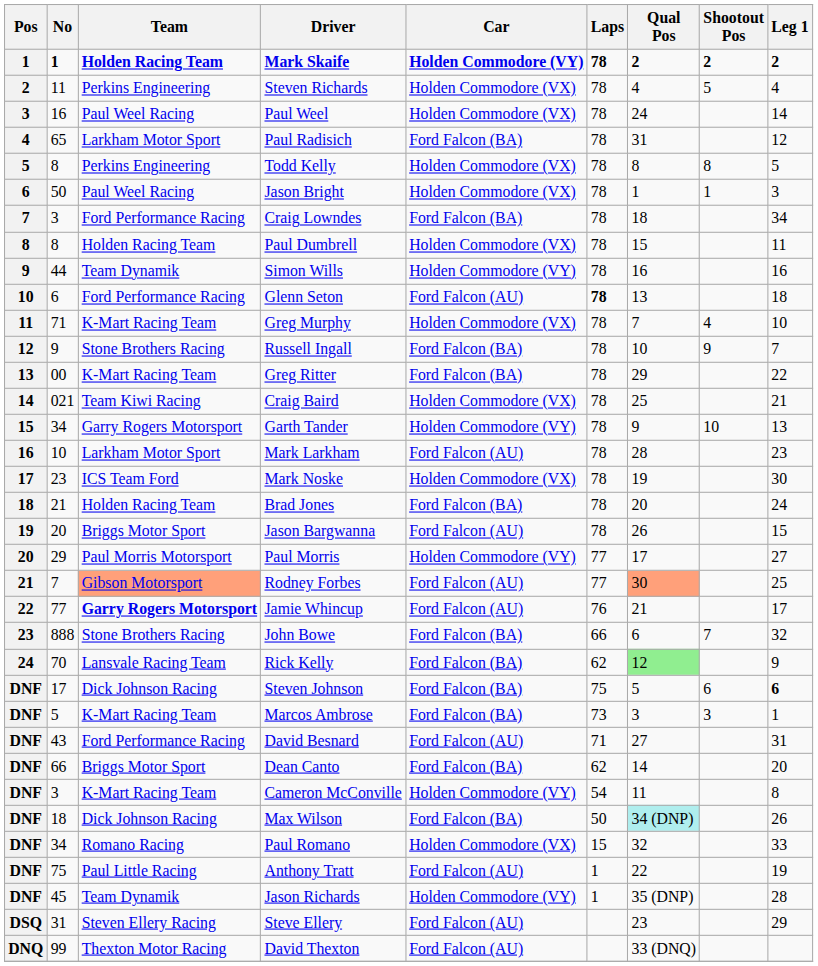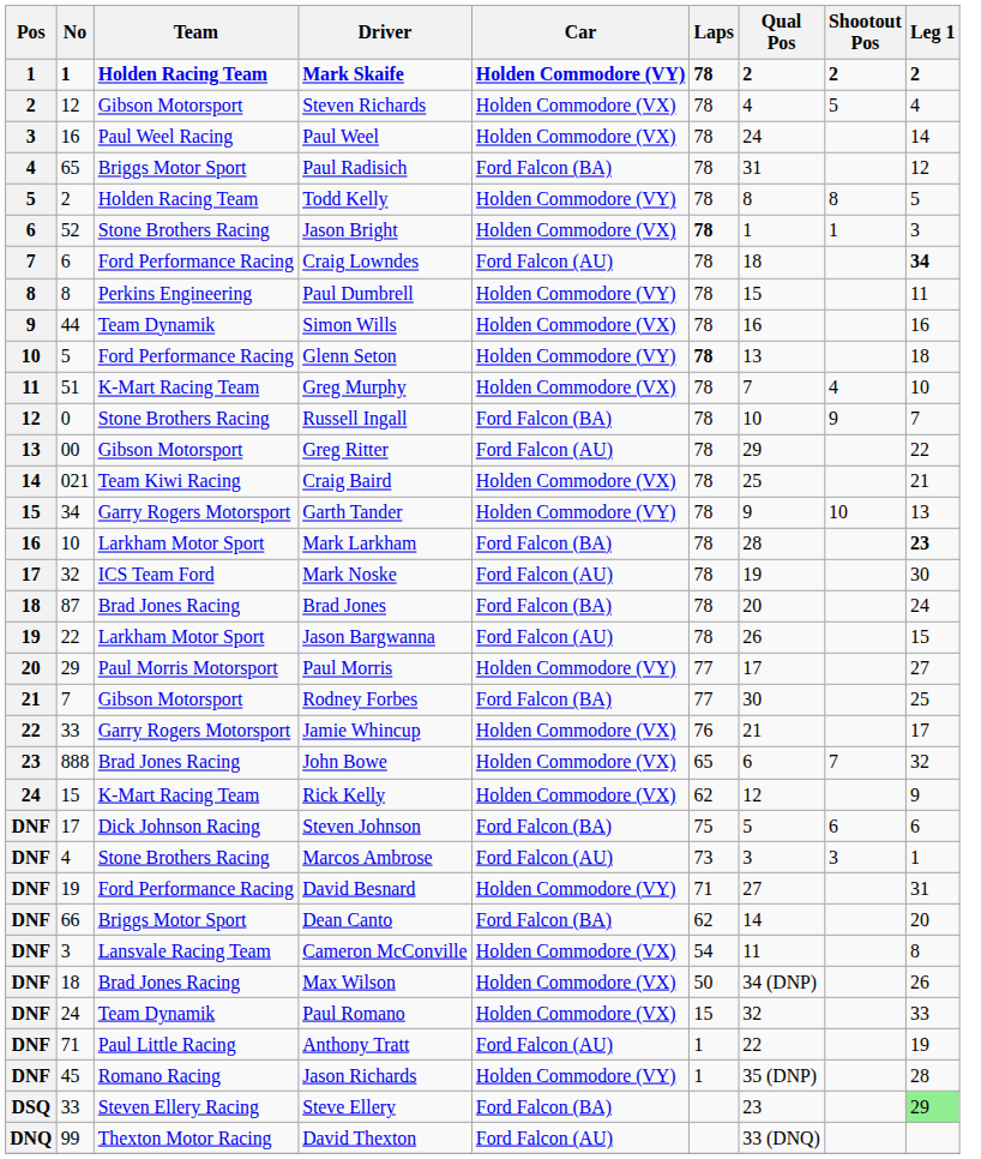 <table class="wikitable" style="font-size: 95%;">
 <tr>
 <th>Pos</th>
 <th>No</th>
 <th>Team</th>
 <th>Driver</th>
 <th>Car</th>
 <th>Laps</th>
 <th>Qual<br>Pos</th>
 <th>Shootout<br>Pos</th>
 <th>Leg 1</th>
 </tr>
 <tr style="font-weight:bold">
 <th>1</th>
 <td>1</td>
 <td><a href='#'>Holden Racing Team</a></td>
 <td> <a href='#'>Mark Skaife</a></td>
 <td><a href='#'>Holden Commodore (VY)</a></td>
 <td>78</td>
 <td>2</td>
 <td>2</td>
 <td>2</td>
 </tr>
 <tr>
 <th>2</th>
-<td>11</td>
-<td><a href='#'>Perkins Engineering</a></td>
+<td>12</td>
+<td><a href='#'>Gibson Motorsport</a></td>
 <td> <a href='#'>Steven Richards</a></td>
 <td><a href='#'>Holden Commodore (VX)</a></td>
 <td>78</td>
 <td>4</td>
 <td>5</td>
 <td>4</td>
 </tr>
 <tr>
 <th>3</th>
 <td>16</td>
 <td><a href='#'>Paul Weel Racing</a></td>
 <td> <a href='#'>Paul Weel</a></td>
 <td><a href='#'>Holden Commodore (VX)</a></td>
 <td>78</td>
 <td>24</td>
 <td></td>
 <td>14</td>
 </tr>
 <tr>
 <th>4</th>
 <td>65</td>
-<td><a href='#'>Larkham Motor Sport</a></td>
+<td><a href='#'>Briggs Motor Sport</a></td>
 <td> <a href='#'>Paul Radisich</a></td>
 <td><a href='#'>Ford Falcon (BA)</a></td>
 <td>78</td>
 <td>31</td>
 <td></td>
 <td>12</td>
 </tr>
 <tr>
 <th>5</th>
-<td>8</td>
-<td><a href='#'>Perkins Engineering</a></td>
+<td>2</td>
+<td><a href='#'>Holden Racing Team</a></td>
 <td> <a href='#'>Todd Kelly</a></td>
-<td><a href='#'>Holden Commodore (VX)</a></td>
+<td><a href='#'>Holden Commodore (VY)</a></td>
 <td>78</td>
 <td>8</td>
 <td>8</td>
 <td>5</td>
 </tr>
 <tr>
 <th>6</th>
-<td>50</td>
-<td><a href='#'>Paul Weel Racing</a></td>
+<td>52</td>
+<td><a href='#'>Stone Brothers Racing</a></td>
 <td> <a href='#'>Jason Bright</a></td>
 <td><a href='#'>Holden Commodore (VX)</a></td>
-<td>78</td>
+<td><strong>78</strong></td>
 <td>1</td>
 <td>1</td>
 <td>3</td>
 </tr>
 <tr>
 <th>7</th>
-<td>3</td>
+<td>6</td>
 <td><a href='#'>Ford Performance Racing</a></td>
 <td> <a href='#'>Craig Lowndes</a></td>
-<td><a href='#'>Ford Falcon (BA)</a></td>
+<td><a href='#'>Ford Falcon (AU)</a></td>
 <td>78</td>
 <td>18</td>
 <td></td>
-<td>34</td>
+<td><strong>34</strong></td>
 </tr>
 <tr>
 <th>8</th>
 <td>8</td>
-<td><a href='#'>Holden Racing Team</a></td>
+<td><a href='#'>Perkins Engineering</a></td>
 <td> <a href='#'>Paul Dumbrell</a></td>
-<td><a href='#'>Holden Commodore (VX)</a></td>
+<td><a href='#'>Holden Commodore (VY)</a></td>
 <td>78</td>
 <td>15</td>
 <td></td>
 <td>11</td>
 </tr>
 <tr>
 <th>9</th>
 <td>44</td>
 <td><a href='#'>Team Dynamik</a></td>
 <td> <a href='#'>Simon Wills</a></td>
-<td><a href='#'>Holden Commodore (VY)</a></td>
+<td><a href='#'>Holden Commodore (VX)</a></td>
 <td>78</td>
 <td>16</td>
 <td></td>
 <td>16</td>
 </tr>
 <tr>
 <th>10</th>
-<td>6</td>
+<td>5</td>
 <td><a href='#'>Ford Performance Racing</a></td>
 <td> <a href='#'>Glenn Seton</a></td>
-<td><a href='#'>Ford Falcon (AU)</a></td>
+<td><a href='#'>Holden Commodore (VY)</a></td>
 <td><strong>78</strong></td>
 <td>13</td>
 <td></td>
 <td>18</td>
 </tr>
 <tr>
 <th>11</th>
-<td>71</td>
+<td>51</td>
 <td><a href='#'>K-Mart Racing Team</a></td>
 <td> <a href='#'>Greg Murphy</a></td>
 <td><a href='#'>Holden Commodore (VX)</a></td>
 <td>78</td>
 <td>7</td>
 <td>4</td>
 <td>10</td>
 </tr>
 <tr>
 <th>12</th>
-<td>9</td>
+<td>0</td>
 <td><a href='#'>Stone Brothers Racing</a></td>
 <td> <a href='#'>Russell Ingall</a></td>
 <td><a href='#'>Ford Falcon (BA)</a></td>
 <td>78</td>
 <td>10</td>
 <td>9</td>
 <td>7</td>
 </tr>
 <tr>
 <th>13</th>
 <td>00</td>
-<td><a href='#'>K-Mart Racing Team</a></td>
+<td><a href='#'>Gibson Motorsport</a></td>
 <td> <a href='#'>Greg Ritter</a></td>
-<td><a href='#'>Ford Falcon (BA)</a></td>
+<td><a href='#'>Ford Falcon (AU)</a></td>
 <td>78</td>
 <td>29</td>
 <td></td>
 <td>22</td>
 </tr>
 <tr>
 <th>14</th>
 <td>021</td>
 <td><a href='#'>Team Kiwi Racing</a></td>
 <td> <a href='#'>Craig Baird</a></td>
 <td><a href='#'>Holden Commodore (VX)</a></td>
 <td>78</td>
 <td>25</td>
 <td></td>
 <td>21</td>
 </tr>
 <tr>
 <th>15</th>
 <td>34</td>
 <td><a href='#'>Garry Rogers Motorsport</a></td>
 <td> <a href='#'>Garth Tander</a></td>
 <td><a href='#'>Holden Commodore (VY)</a></td>
 <td>78</td>
 <td>9</td>
 <td>10</td>
 <td>13</td>
 </tr>
 <tr>
 <th>16</th>
 <td>10</td>
 <td><a href='#'>Larkham Motor Sport</a></td>
 <td> <a href='#'>Mark Larkham</a></td>
-<td><a href='#'>Ford Falcon (AU)</a></td>
+<td><a href='#'>Ford Falcon (BA)</a></td>
 <td>78</td>
 <td>28</td>
 <td></td>
-<td>23</td>
+<td><strong>23</strong></td>
 </tr>
 <tr>
 <th>17</th>
-<td>23</td>
+<td>32</td>
 <td><a href='#'>ICS Team Ford</a></td>
 <td> <a href='#'>Mark Noske</a></td>
-<td><a href='#'>Holden Commodore (VX)</a></td>
+<td><a href='#'>Ford Falcon (AU)</a></td>
 <td>78</td>
 <td>19</td>
 <td></td>
 <td>30</td>
 </tr>
 <tr>
 <th>18</th>
-<td>21</td>
-<td><a href='#'>Holden Racing Team</a></td>
+<td>87</td>
+<td><a href='#'>Brad Jones Racing</a></td>
 <td> <a href='#'>Brad Jones</a></td>
 <td><a href='#'>Ford Falcon (BA)</a></td>
 <td>78</td>
 <td>20</td>
 <td></td>
 <td>24</td>
 </tr>
 <tr>
 <th>19</th>
-<td>20</td>
-<td><a href='#'>Briggs Motor Sport</a></td>
+<td>22</td>
+<td><a href='#'>Larkham Motor Sport</a></td>
 <td> <a href='#'>Jason Bargwanna</a></td>
 <td><a href='#'>Ford Falcon (AU)</a></td>
 <td>78</td>
 <td>26</td>
 <td></td>
 <td>15</td>
 </tr>
 <tr>
 <th>20</th>
 <td>29</td>
 <td><a href='#'>Paul Morris Motorsport</a></td>
 <td> <a href='#'>Paul Morris</a></td>
 <td><a href='#'>Holden Commodore (VY)</a></td>
 <td>77</td>
 <td>17</td>
 <td></td>
 <td>27</td>
 </tr>
 <tr>
 <th>21</th>
 <td>7</td>
-<td style="background: lightsalmon;"><a href='#'>Gibson Motorsport</a></td>
+<td><a href='#'>Gibson Motorsport</a></td>
 <td> <a href='#'>Rodney Forbes</a></td>
-<td><a href='#'>Ford Falcon (AU)</a></td>
+<td><a href='#'>Ford Falcon (BA)</a></td>
 <td>77</td>
-<td style="background: lightsalmon;">30</td>
+<td>30</td>
 <td></td>
 <td>25</td>
 </tr>
 <tr>
 <th>22</th>
-<td>77</td>
-<td><strong><a href='#'>Garry Rogers Motorsport</a></strong></td>
+<td>33</td>
+<td><a href='#'>Garry Rogers Motorsport</a></td>
 <td> <a href='#'>Jamie Whincup</a></td>
-<td><a href='#'>Ford Falcon (AU)</a></td>
+<td><a href='#'>Holden Commodore (VX)</a></td>
 <td>76</td>
 <td>21</td>
 <td></td>
 <td>17</td>
 </tr>
 <tr>
 <th>23</th>
 <td>888</td>
-<td><a href='#'>Stone Brothers Racing</a></td>
+<td><a href='#'>Brad Jones Racing</a></td>
 <td> <a href='#'>John Bowe</a></td>
-<td><a href='#'>Ford Falcon (BA)</a></td>
-<td>66</td>
+<td><a href='#'>Holden Commodore (VX)</a></td>
+<td>65</td>
 <td>6</td>
 <td>7</td>
 <td>32</td>
 </tr>
 <tr>
 <th>24</th>
-<td>70</td>
-<td><a href='#'>Lansvale Racing Team</a></td>
+<td>15</td>
+<td><a href='#'>K-Mart Racing Team</a></td>
 <td> <a href='#'>Rick Kelly</a></td>
-<td><a href='#'>Ford Falcon (BA)</a></td>
+<td><a href='#'>Holden Commodore (VX)</a></td>
 <td>62</td>
-<td style="background: lightgreen;">12</td>
+<td>12</td>
 <td></td>
 <td>9</td>
 </tr>
 <tr>
 <th>DNF</th>
 <td>17</td>
 <td><a href='#'>Dick Johnson Racing</a></td>
 <td> <a href='#'>Steven Johnson</a></td>
 <td><a href='#'>Ford Falcon (BA)</a></td>
 <td>75</td>
 <td>5</td>
 <td>6</td>
-<td><strong>6</strong></td>
+<td>6</td>
 </tr>
 <tr>
 <th>DNF</th>
-<td>5</td>
-<td><a href='#'>K-Mart Racing Team</a></td>
+<td>4</td>
+<td><a href='#'>Stone Brothers Racing</a></td>
 <td> <a href='#'>Marcos Ambrose</a></td>
-<td><a href='#'>Ford Falcon (BA)</a></td>
+<td><a href='#'>Ford Falcon (AU)</a></td>
 <td>73</td>
 <td>3</td>
 <td>3</td>
 <td>1</td>
 </tr>
 <tr>
 <th>DNF</th>
-<td>43</td>
+<td>19</td>
 <td><a href='#'>Ford Performance Racing</a></td>
 <td> <a href='#'>David Besnard</a></td>
-<td><a href='#'>Ford Falcon (AU)</a></td>
+<td><a href='#'>Holden Commodore (VY)</a></td>
 <td>71</td>
 <td>27</td>
 <td></td>
 <td>31</td>
 </tr>
 <tr>
 <th>DNF</th>
 <td>66</td>
 <td><a href='#'>Briggs Motor Sport</a></td>
 <td> <a href='#'>Dean Canto</a></td>
 <td><a href='#'>Ford Falcon (BA)</a></td>
 <td>62</td>
 <td>14</td>
 <td></td>
 <td>20</td>
 </tr>
 <tr>
 <th>DNF</th>
 <td>3</td>
-<td><a href='#'>K-Mart Racing Team</a></td>
+<td><a href='#'>Lansvale Racing Team</a></td>
 <td> <a href='#'>Cameron McConville</a></td>
-<td><a href='#'>Holden Commodore (VY)</a></td>
+<td><a href='#'>Holden Commodore (VX)</a></td>
 <td>54</td>
 <td>11</td>
 <td></td>
 <td>8</td>
 </tr>
 <tr>
 <th>DNF</th>
 <td>18</td>
-<td><a href='#'>Dick Johnson Racing</a></td>
+<td><a href='#'>Brad Jones Racing</a></td>
 <td> <a href='#'>Max Wilson</a></td>
-<td><a href='#'>Ford Falcon (BA)</a></td>
+<td><a href='#'>Holden Commodore (VX)</a></td>
 <td>50</td>
-<td style="background: paleturquoise;">34 (DNP)</td>
+<td>34 (DNP)</td>
 <td></td>
 <td>26</td>
 </tr>
 <tr>
 <th>DNF</th>
-<td>34</td>
-<td><a href='#'>Romano Racing</a></td>
+<td>24</td>
+<td><a href='#'>Team Dynamik</a></td>
 <td> <a href='#'>Paul Romano</a></td>
 <td><a href='#'>Holden Commodore (VX)</a></td>
 <td>15</td>
 <td>32</td>
 <td></td>
 <td>33</td>
 </tr>
 <tr>
 <th>DNF</th>
-<td>75</td>
+<td>71</td>
 <td><a href='#'>Paul Little Racing</a></td>
 <td> <a href='#'>Anthony Tratt</a></td>
 <td><a href='#'>Ford Falcon (AU)</a></td>
 <td>1</td>
 <td>22</td>
 <td></td>
 <td>19</td>
 </tr>
 <tr>
 <th>DNF</th>
 <td>45</td>
-<td><a href='#'>Team Dynamik</a></td>
+<td><a href='#'>Romano Racing</a></td>
 <td> <a href='#'>Jason Richards</a></td>
 <td><a href='#'>Holden Commodore (VY)</a></td>
 <td>1</td>
 <td>35 (DNP)</td>
 <td></td>
 <td>28</td>
 </tr>
 <tr>
 <th>DSQ</th>
-<td>31</td>
+<td>33</td>
 <td><a href='#'>Steven Ellery Racing</a></td>
 <td> <a href='#'>Steve Ellery</a></td>
-<td><a href='#'>Ford Falcon (AU)</a></td>
+<td><a href='#'>Ford Falcon (BA)</a></td>
 <td></td>
 <td>23</td>
 <td></td>
-<td>29</td>
+<td style="background: lightgreen;">29</td>
 </tr>
 <tr>
 <th>DNQ</th>
 <td>99</td>
 <td><a href='#'>Thexton Motor Racing</a></td>
 <td> <a href='#'>David Thexton</a></td>
 <td><a href='#'>Ford Falcon (AU)</a></td>
 <td></td>
 <td>33 (DNQ)</td>
 <td></td>
 <td></td>
 </tr>
 <tr>
 </tr>
 </table>
